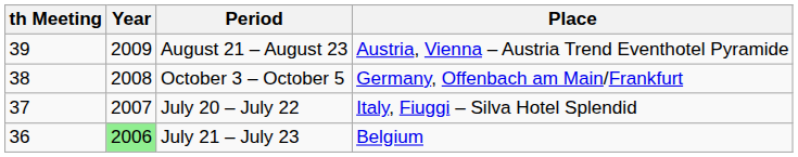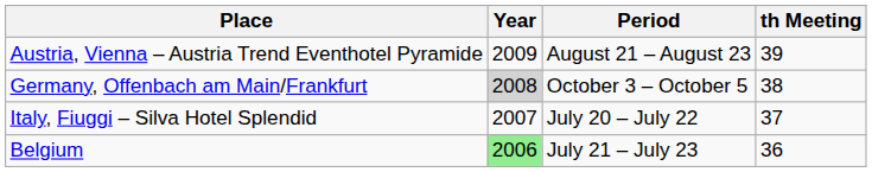 <table class="wikitable">
 <tr>
-<th>th Meeting</th>
+<th>Place</th>
 <th>Year</th>
 <th>Period</th>
-<th>Place</th>
+<th>th Meeting</th>
 </tr>
 <tr>
-<td>39</td>
+<td><a href='#'>Austria</a>, <a href='#'>Vienna</a> – Austria Trend Eventhotel Pyramide</td>
 <td>2009</td>
 <td>August 21 – August 23</td>
-<td><a href='#'>Austria</a>, <a href='#'>Vienna</a> – Austria Trend Eventhotel Pyramide</td>
+<td>39</td>
 </tr>
 <tr>
+<td><a href='#'>Germany</a>, <a href='#'>Offenbach am Main</a>/<a href='#'>Frankfurt</a></td>
+<td style="background: lightgrey;">2008</td>
+<td>October 3 – October 5</td>
 <td>38</td>
-<td>2008</td>
-<td>October 3 – October 5</td>
-<td><a href='#'>Germany</a>, <a href='#'>Offenbach am Main</a>/<a href='#'>Frankfurt</a></td>
 </tr>
 <tr>
-<td>37</td>
+<td><a href='#'>Italy</a>, <a href='#'>Fiuggi</a> – Silva Hotel Splendid</td>
 <td>2007</td>
 <td>July 20 – July 22</td>
-<td><a href='#'>Italy</a>, <a href='#'>Fiuggi</a> – Silva Hotel Splendid</td>
+<td>37</td>
 </tr>
 <tr>
-<td>36</td>
+<td><a href='#'>Belgium</a></td>
 <td style="background: lightgreen;">2006</td>
 <td>July 21 – July 23</td>
-<td><a href='#'>Belgium</a></td>
+<td>36</td>
 </tr>
 </table>
